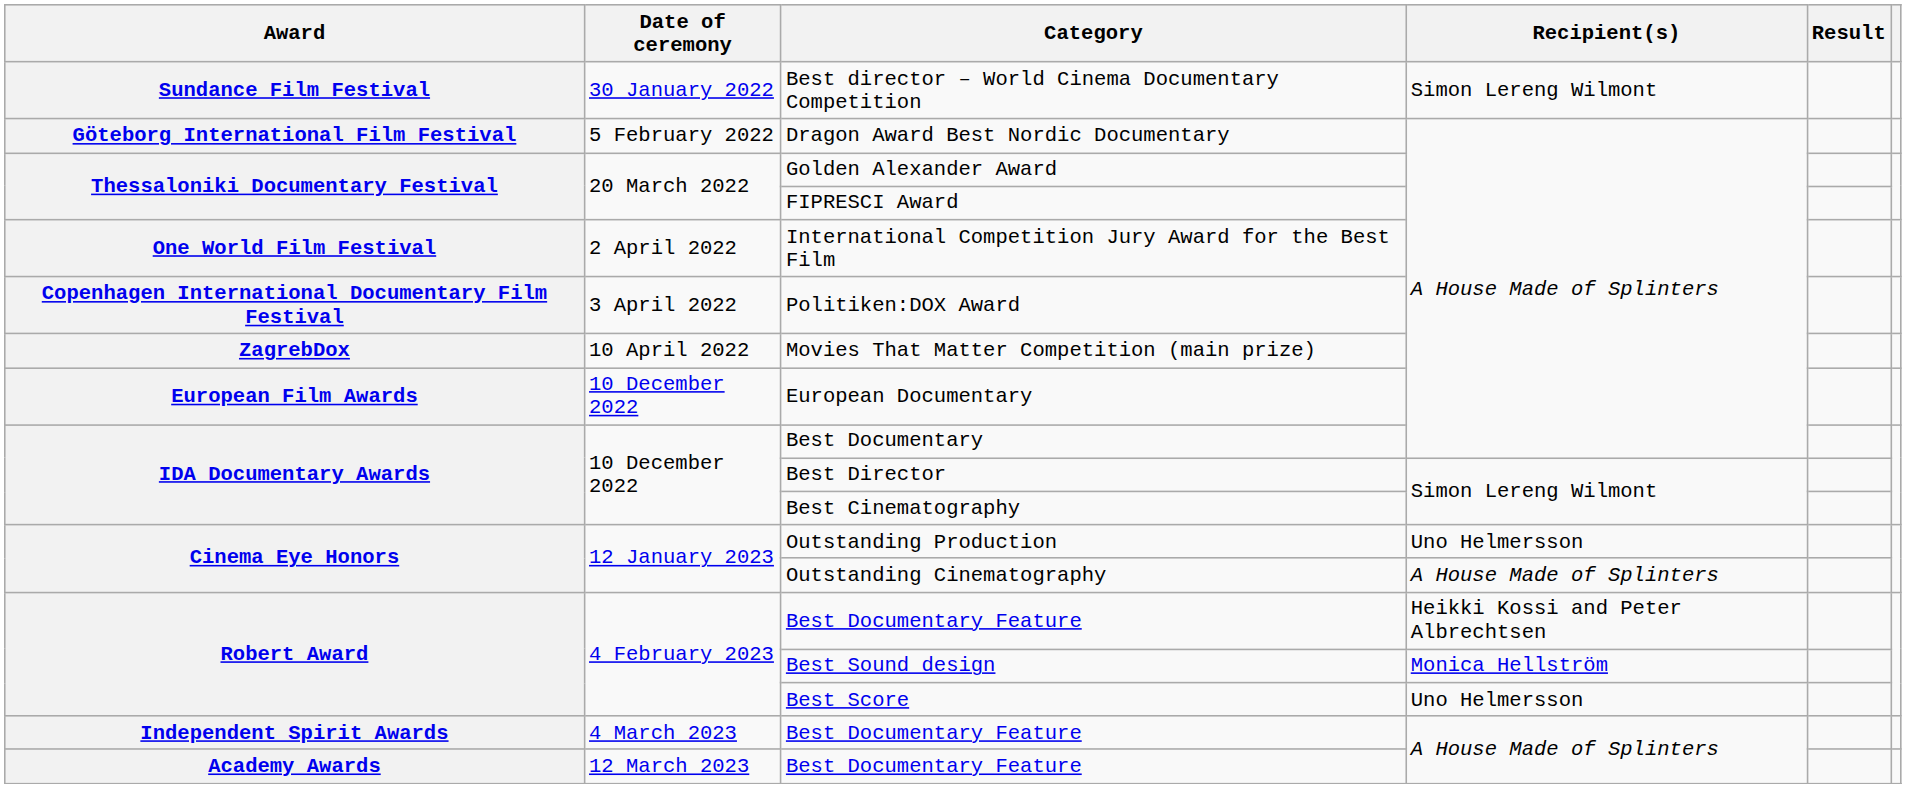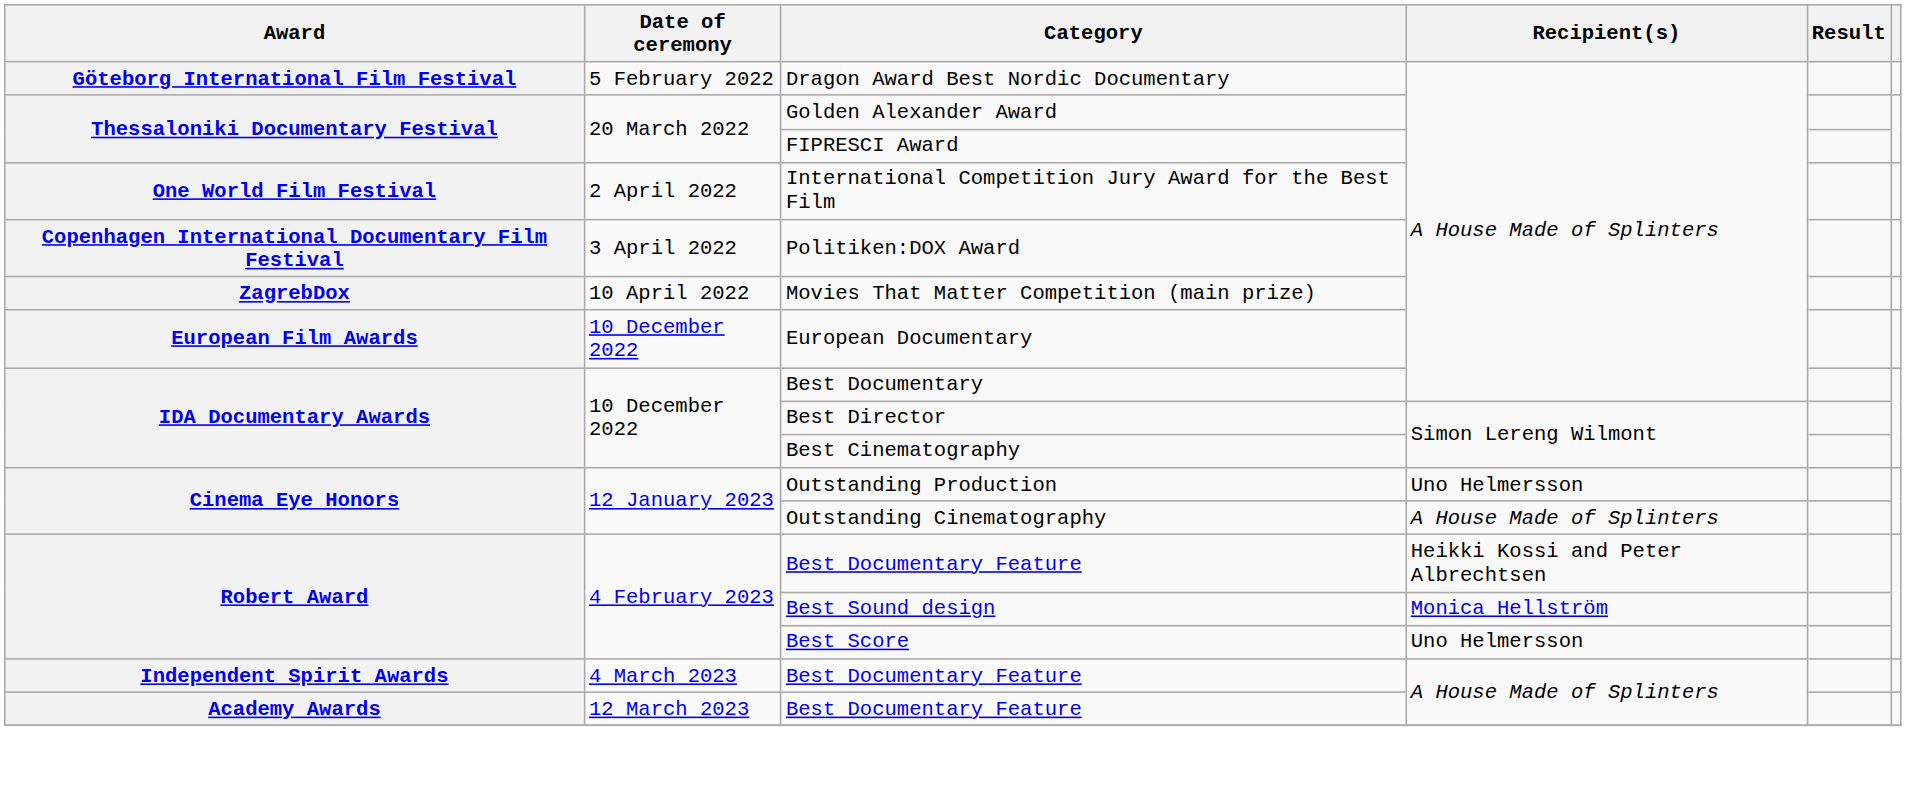 <table class="wikitable sortable plainrowheaders" style="width: 95%;">
 <tr>
 <th scope="col">Award</th>
 <th scope="col">Date of ceremony</th>
 <th scope="col">Category</th>
 <th scope="col">Recipient(s)</th>
 <th scope="col">Result</th>
 <th scope="col" class="unsortable"></th>
-</tr>
-<tr>
-<th scope="row"><a href='#'>Sundance Film Festival</a></th>
-<td><a href='#'>30 January 2022</a></td>
-<td>Best director – World Cinema Documentary Competition</td>
-<td>Simon Lereng Wilmont</td>
-<td></td>
-<td align="center"></td>
 </tr>
 <tr>
 <th scope="row"><a href='#'>Göteborg International Film Festival</a></th>
 <td>5 February 2022</td>
 <td>Dragon Award Best Nordic Documentary</td>
 <td rowspan=8><em>A House Made of Splinters</em></td>
 <td></td>
 <td align="center"></td>
 </tr>
 <tr>
 <th scope="row" rowspan=2><a href='#'>Thessaloniki Documentary Festival</a></th>
 <td rowspan=2>20 March 2022</td>
 <td>Golden Alexander Award</td>
 <td></td>
 <td align="center" rowspan=2></td>
 </tr>
 <tr>
 <td>FIPRESCI Award</td>
 <td></td>
 </tr>
 <tr>
 <th scope="row"><a href='#'>One World Film Festival</a></th>
 <td>2 April 2022</td>
 <td>International Competition Jury Award for the Best Film</td>
 <td></td>
 <td align="center"></td>
 </tr>
 <tr>
 <th scope="row"><a href='#'>Copenhagen International Documentary Film Festival</a></th>
 <td>3 April 2022</td>
 <td>Politiken:DOX Award</td>
 <td></td>
 <td align="center"></td>
 </tr>
 <tr>
 <th scope="row"><a href='#'>ZagrebDox</a></th>
 <td>10 April 2022</td>
 <td>Movies That Matter Competition (main prize)</td>
 <td></td>
 <td align="center"></td>
 </tr>
 <tr>
 <th scope="row"><a href='#'>European Film Awards</a></th>
 <td><a href='#'>10 December 2022</a></td>
 <td>European Documentary</td>
 <td></td>
 <td align="center"></td>
 </tr>
 <tr>
 <th rowspan="3" scope="row"><a href='#'>IDA Documentary Awards</a></th>
 <td rowspan="3">10 December 2022</td>
 <td>Best Documentary</td>
 <td></td>
 <td align="center"rowspan="3"></td>
 </tr>
 <tr>
 <td>Best Director</td>
 <td rowspan="2">Simon Lereng Wilmont</td>
 <td></td>
 </tr>
 <tr>
 <td>Best Cinematography</td>
 <td></td>
 </tr>
 <tr>
 <th rowspan="2" scope="row"><a href='#'>Cinema Eye Honors</a></th>
 <td rowspan="2"><a href='#'>12 January 2023</a></td>
 <td>Outstanding Production</td>
 <td>Uno Helmersson</td>
 <td></td>
 <td align="center"rowspan="2"></td>
 </tr>
 <tr>
 <td>Outstanding Cinematography</td>
 <td><em>A House Made of Splinters</em></td>
 <td></td>
 </tr>
 <tr>
 <th scope="row" rowspan="3"><a href='#'>Robert Award</a></th>
 <td rowspan="3"><a href='#'>4 February 2023</a></td>
 <td><a href='#'>Best Documentary Feature</a></td>
 <td>Heikki Kossi and Peter Albrechtsen</td>
 <td></td>
 <td align="center"rowspan="3"></td>
 </tr>
 <tr>
 <td><a href='#'>Best Sound design</a></td>
 <td><a href='#'>Monica Hellström</a></td>
 <td></td>
 </tr>
 <tr>
 <td><a href='#'>Best Score</a></td>
 <td>Uno Helmersson</td>
 <td></td>
 </tr>
 <tr>
 <th scope="row"><a href='#'>Independent Spirit Awards</a></th>
 <td><a href='#'>4 March 2023</a></td>
 <td><a href='#'>Best Documentary Feature</a></td>
 <td rowspan=2><em>A House Made of Splinters</em></td>
 <td></td>
 <td align="center"></td>
 </tr>
 <tr>
 <th scope="row"><a href='#'>Academy Awards</a></th>
 <td><a href='#'>12 March 2023</a></td>
 <td><a href='#'>Best Documentary Feature</a></td>
 <td></td>
 <td align="center"></td>
 </tr>
 <tr>
 </tr>
 </table>
